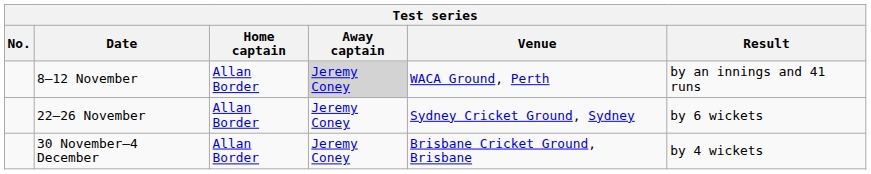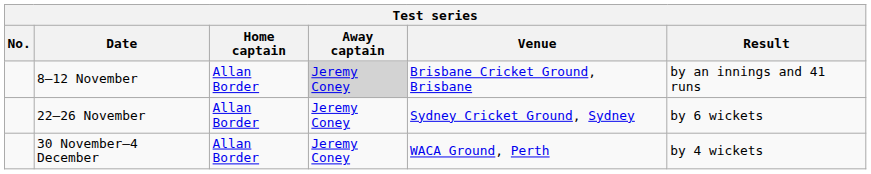 <table class="wikitable">
 <tr>
 <th colspan="9">Test series</th>
 </tr>
 <tr>
 <th>No.</th>
 <th>Date</th>
 <th>Home captain</th>
 <th>Away captain</th>
 <th>Venue</th>
 <th>Result</th>
 </tr>
 <tr>
 <td></td>
 <td>8–12 November</td>
 <td><a href='#'>Allan Border</a></td>
 <td style="background: lightgrey;"><a href='#'>Jeremy Coney</a></td>
-<td><a href='#'>WACA Ground</a>, <a href='#'>Perth</a></td>
+<td><a href='#'>Brisbane Cricket Ground</a>, <a href='#'>Brisbane</a></td>
 <td> by an innings and 41 runs</td>
 </tr>
 <tr>
 <td></td>
 <td>22–26 November</td>
 <td><a href='#'>Allan Border</a></td>
 <td><a href='#'>Jeremy Coney</a></td>
 <td><a href='#'>Sydney Cricket Ground</a>, <a href='#'>Sydney</a></td>
 <td> by 6 wickets</td>
 </tr>
 <tr>
 <td></td>
 <td>30 November–4 December</td>
 <td><a href='#'>Allan Border</a></td>
 <td><a href='#'>Jeremy Coney</a></td>
-<td><a href='#'>Brisbane Cricket Ground</a>, <a href='#'>Brisbane</a></td>
+<td><a href='#'>WACA Ground</a>, <a href='#'>Perth</a></td>
 <td> by 4 wickets</td>
 </tr>
 </table>
